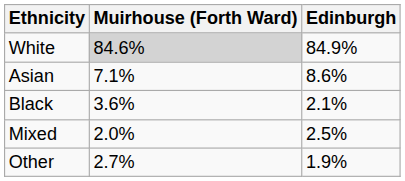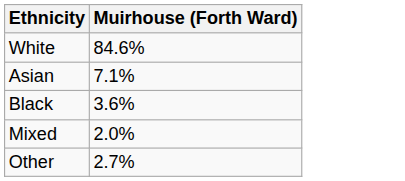 <table class="wikitable">
 <tr>
 <th>Ethnicity</th>
 <th>Muirhouse (Forth Ward)</th>
-<th>Edinburgh</th>
 </tr>
 <tr>
 <td>White</td>
-<td style="background: lightgrey;">84.6%</td>
-<td>84.9%</td>
+<td>84.6%</td>
 </tr>
 <tr>
 <td>Asian</td>
 <td>7.1%</td>
-<td>8.6%</td>
 </tr>
 <tr>
 <td>Black</td>
 <td>3.6%</td>
-<td>2.1%</td>
 </tr>
 <tr>
 <td>Mixed</td>
 <td>2.0%</td>
-<td>2.5%</td>
 </tr>
 <tr>
 <td>Other</td>
 <td>2.7%</td>
-<td>1.9%</td>
 </tr>
 </table>
